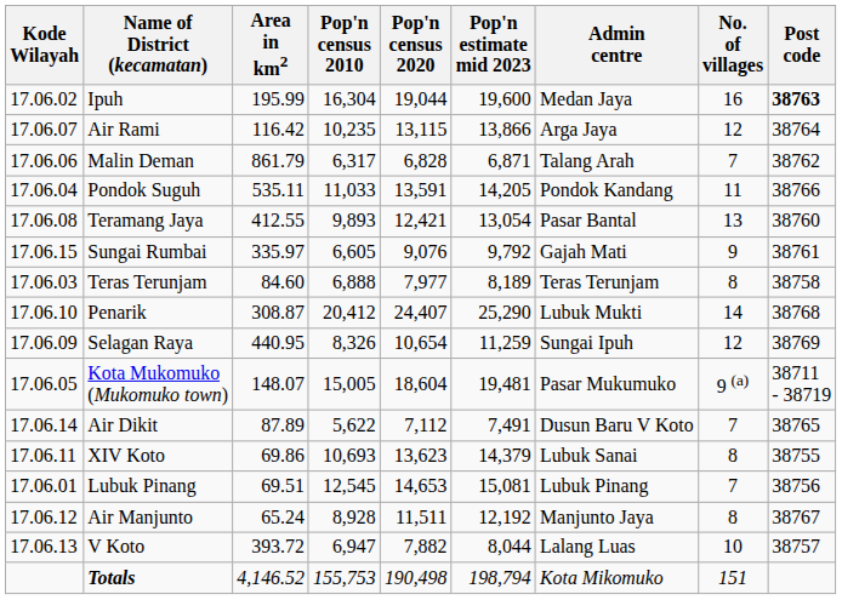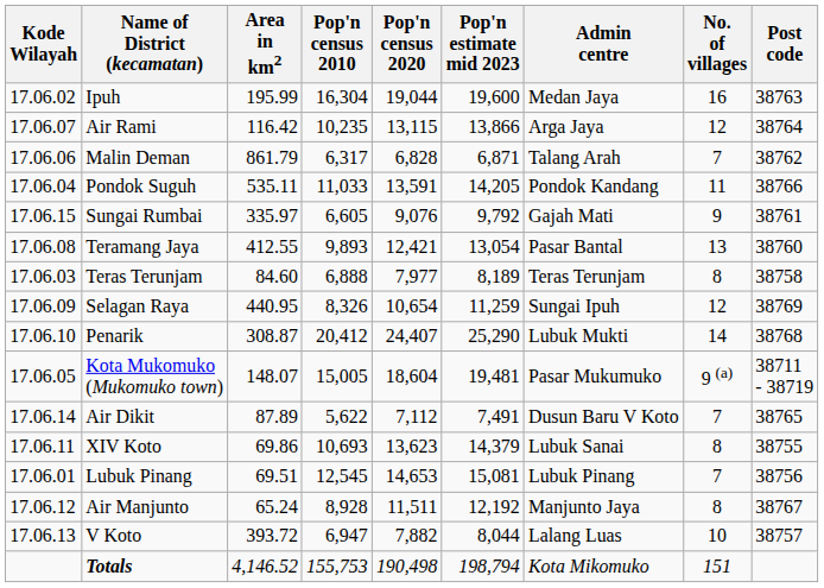 <table class="sortable wikitable">
 <tr>
 <th>Kode <br>Wilayah</th>
 <th>Name of<br>District<br>(<em>kecamatan</em>)</th>
 <th>Area<br>in <br>km<sup>2</sup></th>
 <th>Pop'n<br>census<br>2010</th>
 <th>Pop'n<br>census<br>2020</th>
 <th>Pop'n<br>estimate<br>mid 2023</th>
 <th>Admin<br>centre</th>
 <th>No.<br>of<br>villages</th>
 <th>Post<br>code</th>
 </tr>
 <tr>
 <td>17.06.02</td>
 <td>Ipuh</td>
 <td align="right">195.99</td>
 <td align="right">16,304</td>
 <td align="right">19,044</td>
 <td align="right">19,600</td>
 <td>Medan Jaya</td>
 <td align="center">16</td>
-<td><strong>38763</strong></td>
+<td>38763</td>
 </tr>
 <tr>
 <td>17.06.07</td>
 <td>Air Rami</td>
 <td align="right">116.42</td>
 <td align="right">10,235</td>
 <td align="right">13,115</td>
 <td align="right">13,866</td>
 <td>Arga Jaya</td>
 <td align="center">12</td>
 <td>38764</td>
 </tr>
 <tr>
 <td>17.06.06</td>
 <td>Malin Deman</td>
 <td align="right">861.79</td>
 <td align="right">6,317</td>
 <td align="right">6,828</td>
 <td align="right">6,871</td>
 <td>Talang Arah</td>
 <td align="center">7</td>
 <td>38762</td>
 </tr>
 <tr>
 <td>17.06.04</td>
 <td>Pondok Suguh</td>
 <td align="right">535.11</td>
 <td align="right">11,033</td>
 <td align="right">13,591</td>
 <td align="right">14,205</td>
 <td>Pondok Kandang</td>
 <td align="center">11</td>
 <td>38766</td>
 </tr>
 <tr>
+<td>17.06.15</td>
+<td>Sungai Rumbai</td>
+<td align="right">335.97</td>
+<td align="right">6,605</td>
+<td align="right">9,076</td>
+<td align="right">9,792</td>
+<td>Gajah Mati</td>
+<td align="center">9</td>
+<td>38761</td>
+</tr>
+<tr>
 <td>17.06.08</td>
 <td>Teramang Jaya</td>
 <td align="right">412.55</td>
 <td align="right">9,893</td>
 <td align="right">12,421</td>
 <td align="right">13,054</td>
 <td>Pasar Bantal</td>
 <td align="center">13</td>
 <td>38760</td>
-</tr>
-<tr>
-<td>17.06.15</td>
-<td>Sungai Rumbai</td>
-<td align="right">335.97</td>
-<td align="right">6,605</td>
-<td align="right">9,076</td>
-<td align="right">9,792</td>
-<td>Gajah Mati</td>
-<td align="center">9</td>
-<td>38761</td>
 </tr>
 <tr>
 <td>17.06.03</td>
 <td>Teras Terunjam</td>
 <td align="right">84.60</td>
 <td align="right">6,888</td>
 <td align="right">7,977</td>
 <td align="right">8,189</td>
 <td>Teras Terunjam</td>
 <td align="center">8</td>
 <td>38758</td>
 </tr>
 <tr>
+<td>17.06.09</td>
+<td>Selagan Raya</td>
+<td align="right">440.95</td>
+<td align="right">8,326</td>
+<td align="right">10,654</td>
+<td align="right">11,259</td>
+<td>Sungai Ipuh</td>
+<td align="center">12</td>
+<td>38769</td>
+</tr>
+<tr>
 <td>17.06.10</td>
 <td>Penarik</td>
 <td align="right">308.87</td>
 <td align="right">20,412</td>
 <td align="right">24,407</td>
 <td align="right">25,290</td>
 <td>Lubuk Mukti</td>
 <td align="center">14</td>
 <td>38768</td>
-</tr>
-<tr>
-<td>17.06.09</td>
-<td>Selagan Raya</td>
-<td align="right">440.95</td>
-<td align="right">8,326</td>
-<td align="right">10,654</td>
-<td align="right">11,259</td>
-<td>Sungai Ipuh</td>
-<td align="center">12</td>
-<td>38769</td>
 </tr>
 <tr>
 <td>17.06.05</td>
 <td><a href='#'>Kota Mukomuko</a> <br>(<em>Mukomuko town</em>)</td>
 <td align="right">148.07</td>
 <td align="right">15,005</td>
 <td align="right">18,604</td>
 <td align="right">19,481</td>
 <td>Pasar Mukumuko</td>
 <td align="center">9 <sup>(a)</sup></td>
 <td>38711<br>- 38719</td>
 </tr>
 <tr>
 <td>17.06.14</td>
 <td>Air Dikit</td>
 <td align="right">87.89</td>
 <td align="right">5,622</td>
 <td align="right">7,112</td>
 <td align="right">7,491</td>
 <td>Dusun Baru V Koto</td>
 <td align="center">7</td>
 <td>38765</td>
 </tr>
 <tr>
 <td>17.06.11</td>
 <td>XIV Koto</td>
 <td align="right">69.86</td>
 <td align="right">10,693</td>
 <td align="right">13,623</td>
 <td align="right">14,379</td>
 <td>Lubuk Sanai</td>
 <td align="center">8</td>
 <td>38755</td>
 </tr>
 <tr>
 <td>17.06.01</td>
 <td>Lubuk Pinang</td>
 <td align="right">69.51</td>
 <td align="right">12,545</td>
 <td align="right">14,653</td>
 <td align="right">15,081</td>
 <td>Lubuk Pinang</td>
 <td align="center">7</td>
 <td>38756</td>
 </tr>
 <tr>
 <td>17.06.12</td>
 <td>Air Manjunto</td>
 <td align="right">65.24</td>
 <td align="right">8,928</td>
 <td align="right">11,511</td>
 <td align="right">12,192</td>
 <td>Manjunto Jaya</td>
 <td align="center">8</td>
 <td>38767</td>
 </tr>
 <tr>
 <td>17.06.13</td>
 <td>V Koto</td>
 <td align="right">393.72</td>
 <td align="right">6,947</td>
 <td align="right">7,882</td>
 <td align="right">8,044</td>
 <td>Lalang Luas</td>
 <td align="center">10</td>
 <td>38757</td>
 </tr>
 <tr>
 <td></td>
 <td><strong><em>Totals</em></strong></td>
 <td align="right"><em>4,146.52</em></td>
 <td align="right"><em>155,753</em></td>
 <td align="right"><em>190,498</em></td>
 <td align="right"><em>198,794</em></td>
 <td><em>Kota Mikomuko</em></td>
 <td align="center"><em>151</em></td>
 <td></td>
 </tr>
 </table>
